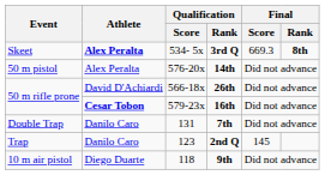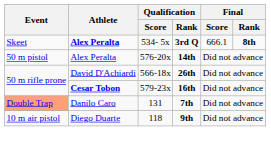 <table class="wikitable" style="font-size:90%">
 <tr>
 <th rowspan="2">Event</th>
 <th rowspan="2">Athlete</th>
 <th colspan="2">Qualification</th>
 <th colspan="2">Final</th>
 </tr>
 <tr>
 <th>Score</th>
 <th>Rank</th>
 <th>Score</th>
 <th>Rank</th>
 </tr>
 <tr>
 <td><a href='#'>Skeet</a></td>
 <td><strong><a href='#'>Alex Peralta</a></strong></td>
 <td align=center>534- 5x</td>
 <td align=center><strong>3rd Q</strong></td>
-<td align=center>669.3</td>
+<td align=center>666.1</td>
 <td align=center><strong>8th</strong></td>
 </tr>
 <tr>
 <td><a href='#'>50 m pistol</a></td>
 <td><a href='#'>Alex Peralta</a></td>
 <td align=center>576-20x</td>
 <td align=center><strong>14th</strong></td>
 <td align=center colspan=2>Did not advance</td>
 </tr>
 <tr>
 <td rowspan=2><a href='#'>50 m rifle prone</a></td>
 <td><a href='#'>David D'Achiardi</a></td>
 <td align=center>566-18x</td>
 <td align=center><strong>26th</strong></td>
 <td align=center colspan=2>Did not advance</td>
 </tr>
 <tr>
 <td><strong><a href='#'>Cesar Tobon</a></strong></td>
 <td align=center>579-23x</td>
 <td align=center><strong>16th</strong></td>
 <td align=center colspan=2>Did not advance</td>
 </tr>
 <tr>
-<td><a href='#'>Double Trap</a></td>
+<td style="background: lightsalmon;"><a href='#'>Double Trap</a></td>
 <td><a href='#'>Danilo Caro</a></td>
 <td align=center>131</td>
 <td align=center><strong>7th</strong></td>
 <td align=center colspan=2>Did not advance</td>
-</tr>
-<tr>
-<td><a href='#'>Trap</a></td>
-<td><a href='#'>Danilo Caro</a></td>
-<td align=center>123</td>
-<td align=center><strong>2nd Q</strong></td>
-<td align=center>145</td>
-<td align=center></td>
 </tr>
 <tr>
 <td><a href='#'>10 m air pistol</a></td>
 <td><a href='#'>Diego Duarte</a></td>
 <td align=center>118</td>
 <td align=center><strong>9th</strong></td>
 <td align=center colspan=2>Did not advance</td>
 </tr>
 </table>
